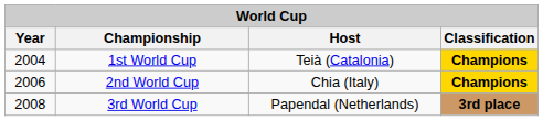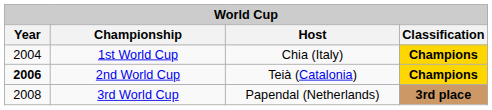 <table class="wikitable" style=font-size:90% width=550>
 <tr align=center style="background:#cccccc;">
 <td colspan=4><strong>World Cup</strong></td>
 </tr>
 <tr align=center style="background:#eeeeee;">
 <th width=10%>Year</th>
 <th width=40%>Championship</th>
 <th width=40%>Host</th>
 <th width=10%>Classification</th>
 </tr>
 <tr align=center>
 <td>2004</td>
 <td><a href='#'>1st World Cup</a></td>
-<td>Teià (<a href='#'>Catalonia</a>)</td>
+<td>Chia (Italy)</td>
 <td style="background:gold;" align="center"><strong>Champions</strong></td>
 </tr>
 <tr align=center>
-<td>2006</td>
+<td><strong>2006</strong></td>
 <td><a href='#'>2nd World Cup</a></td>
-<td>Chia (Italy)</td>
+<td>Teià (<a href='#'>Catalonia</a>)</td>
 <td style="background:gold;" align="center"><strong>Champions</strong></td>
 </tr>
 <tr align=center>
 <td>2008</td>
 <td><a href='#'>3rd World Cup</a></td>
 <td>Papendal (Netherlands)</td>
 <td style="background:#cc9966;" align="center"><strong>3rd place</strong></td>
 </tr>
 </table>
